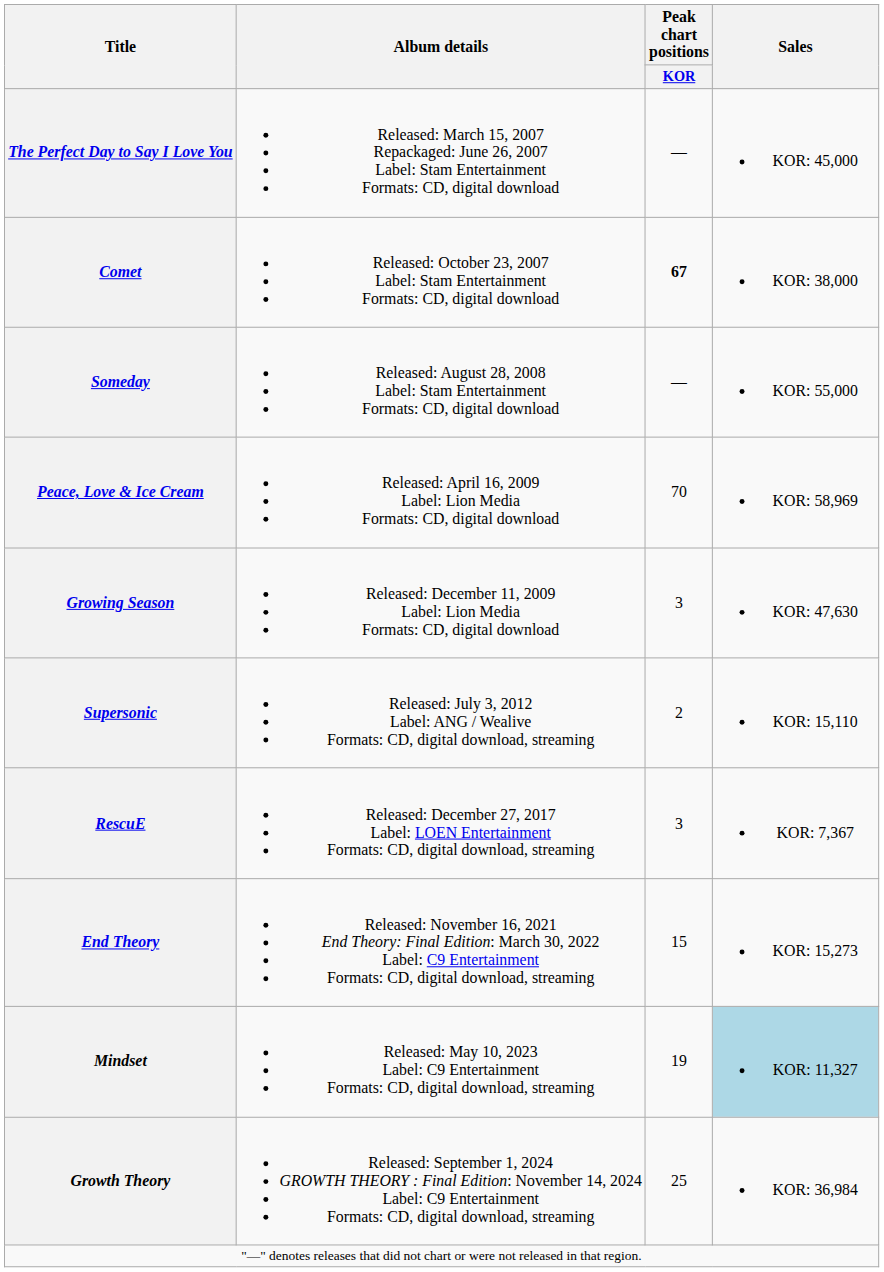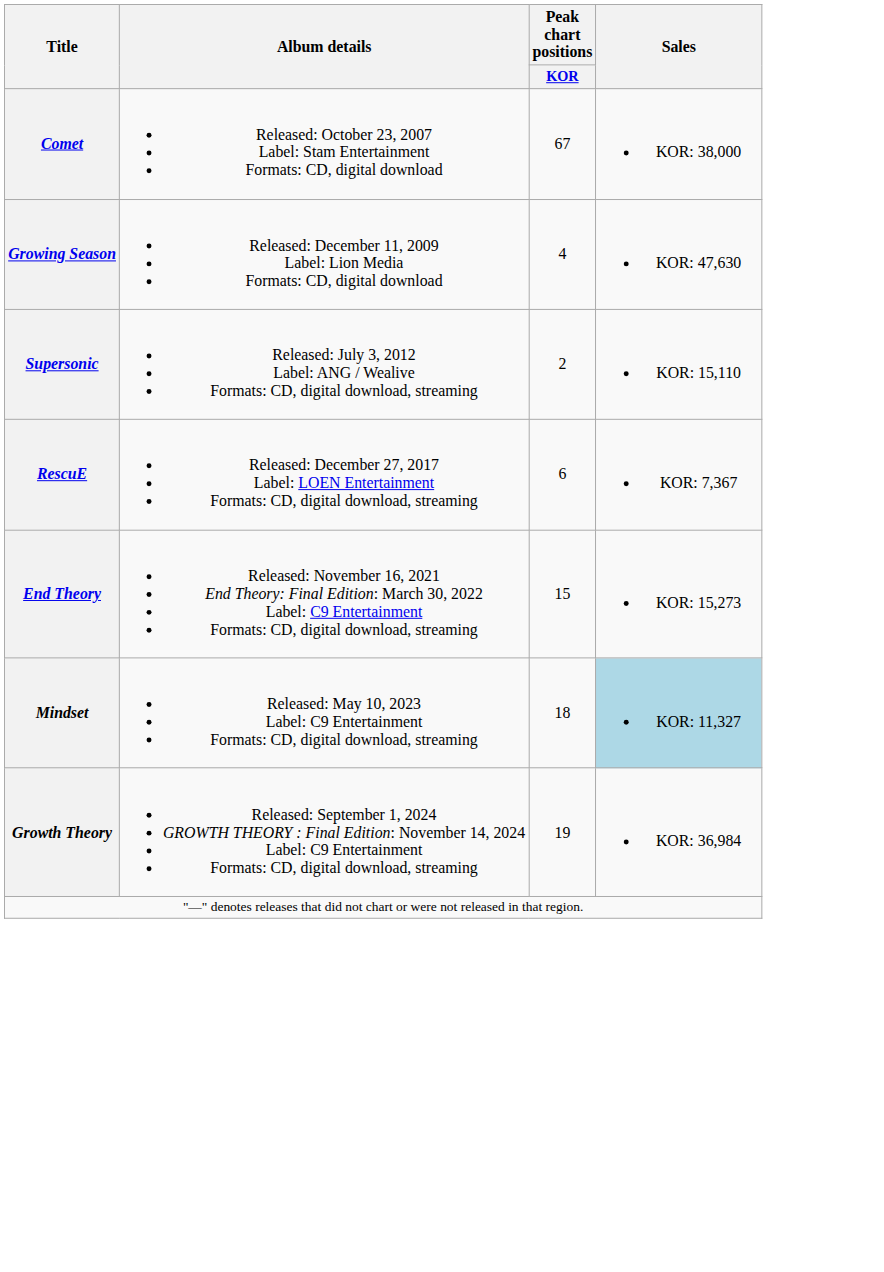 <table class="wikitable plainrowheaders" style="text-align:center;">
 <tr>
 <th rowspan="2">Title</th>
 <th rowspan="2">Album details</th>
 <th>Peak chart positions</th>
 <th rowspan="2" style="width:10em;">Sales</th>
 </tr>
 <tr>
 <th scope="col" style="width:3em;font-size:90%;"><a href='#'>KOR</a><br></th>
 </tr>
 <tr>
-<th scope="row"><em><a href='#'>The Perfect Day to Say I Love You</a></em></th>
-<td><br><ul><li>Released: March 15, 2007</li><li>Repackaged: June 26, 2007</li><li>Label: Stam Entertainment</li><li>Formats: CD, digital download</li></ul></td>
-<td>—</td>
-<td><br><ul><li>KOR: 45,000</li></ul></td>
-</tr>
-<tr>
 <th scope="row"><em><a href='#'>Comet</a></em></th>
 <td><br><ul><li>Released: October 23, 2007</li><li>Label: Stam Entertainment</li><li>Formats: CD, digital download</li></ul></td>
-<td><strong>67</strong></td>
+<td>67</td>
 <td><br><ul><li>KOR: 38,000</li></ul></td>
-</tr>
-<tr>
-<th scope="row"><em><a href='#'>Someday</a></em></th>
-<td><br><ul><li>Released: August 28, 2008</li><li>Label: Stam Entertainment</li><li>Formats: CD, digital download</li></ul></td>
-<td>—</td>
-<td><br><ul><li>KOR: 55,000</li></ul></td>
-</tr>
-<tr>
-<th scope="row"><em><a href='#'>Peace, Love & Ice Cream</a></em></th>
-<td><br><ul><li>Released: April 16, 2009</li><li>Label: Lion Media</li><li>Formats: CD, digital download</li></ul></td>
-<td>70</td>
-<td><br><ul><li>KOR: 58,969</li></ul></td>
 </tr>
 <tr>
 <th scope="row"><em><a href='#'>Growing Season</a></em></th>
 <td><br><ul><li>Released: December 11, 2009</li><li>Label: Lion Media</li><li>Formats: CD, digital download</li></ul></td>
-<td>3</td>
+<td>4</td>
 <td><br><ul><li>KOR: 47,630</li></ul></td>
 </tr>
 <tr>
 <th scope="row"><em><a href='#'>Supersonic</a></em></th>
 <td><br><ul><li>Released: July 3, 2012</li><li>Label: ANG / Wealive</li><li>Formats: CD, digital download, streaming</li></ul></td>
 <td>2</td>
 <td><br><ul><li>KOR: 15,110</li></ul></td>
 </tr>
 <tr>
 <th scope="row"><em><a href='#'>RescuE</a></em></th>
 <td><br><ul><li>Released: December 27, 2017</li><li>Label: <a href='#'>LOEN Entertainment</a></li><li>Formats: CD, digital download, streaming</li></ul></td>
-<td>3</td>
+<td>6</td>
 <td><br><ul><li>KOR: 7,367</li></ul></td>
 </tr>
 <tr>
 <th scope="row"><em><a href='#'>End Theory</a></em></th>
 <td><br><ul><li>Released: November 16, 2021</li><li><em>End Theory: Final Edition</em>: March 30, 2022</li><li>Label: <a href='#'>C9 Entertainment</a></li><li>Formats: CD, digital download, streaming</li></ul></td>
 <td>15</td>
 <td><br><ul><li>KOR: 15,273</li></ul></td>
 </tr>
 <tr>
 <th scope="row"><em>Mindset</em></th>
 <td><br><ul><li>Released: May 10, 2023</li><li>Label: C9 Entertainment</li><li>Formats: CD, digital download, streaming</li></ul></td>
-<td>19</td>
+<td>18</td>
 <td style="background: lightblue;"><br><ul><li>KOR: 11,327</li></ul></td>
 </tr>
 <tr>
 <th scope="row"><em>Growth Theory</em></th>
 <td><br><ul><li>Released: September 1, 2024</li><li><em>GROWTH THEORY : Final Edition</em>: November 14, 2024</li><li>Label: C9 Entertainment</li><li>Formats: CD, digital download, streaming</li></ul></td>
-<td>25</td>
+<td>19</td>
 <td><br><ul><li>KOR: 36,984</li></ul></td>
 </tr>
 <tr>
 <td colspan="4" align="center" style="font-size:85%">"—" denotes releases that did not chart or were not released in that region.</td>
 </tr>
 </table>
